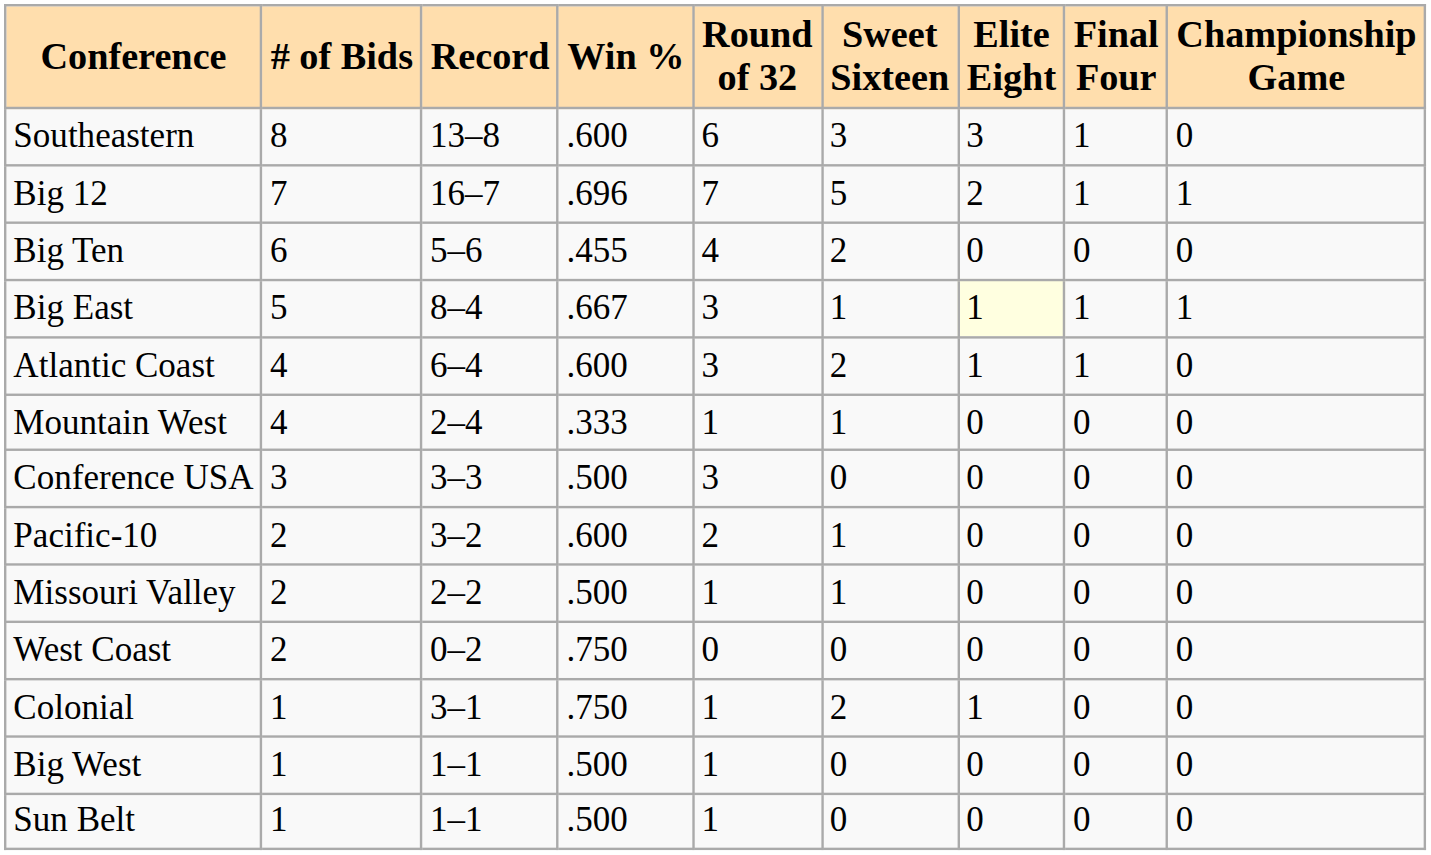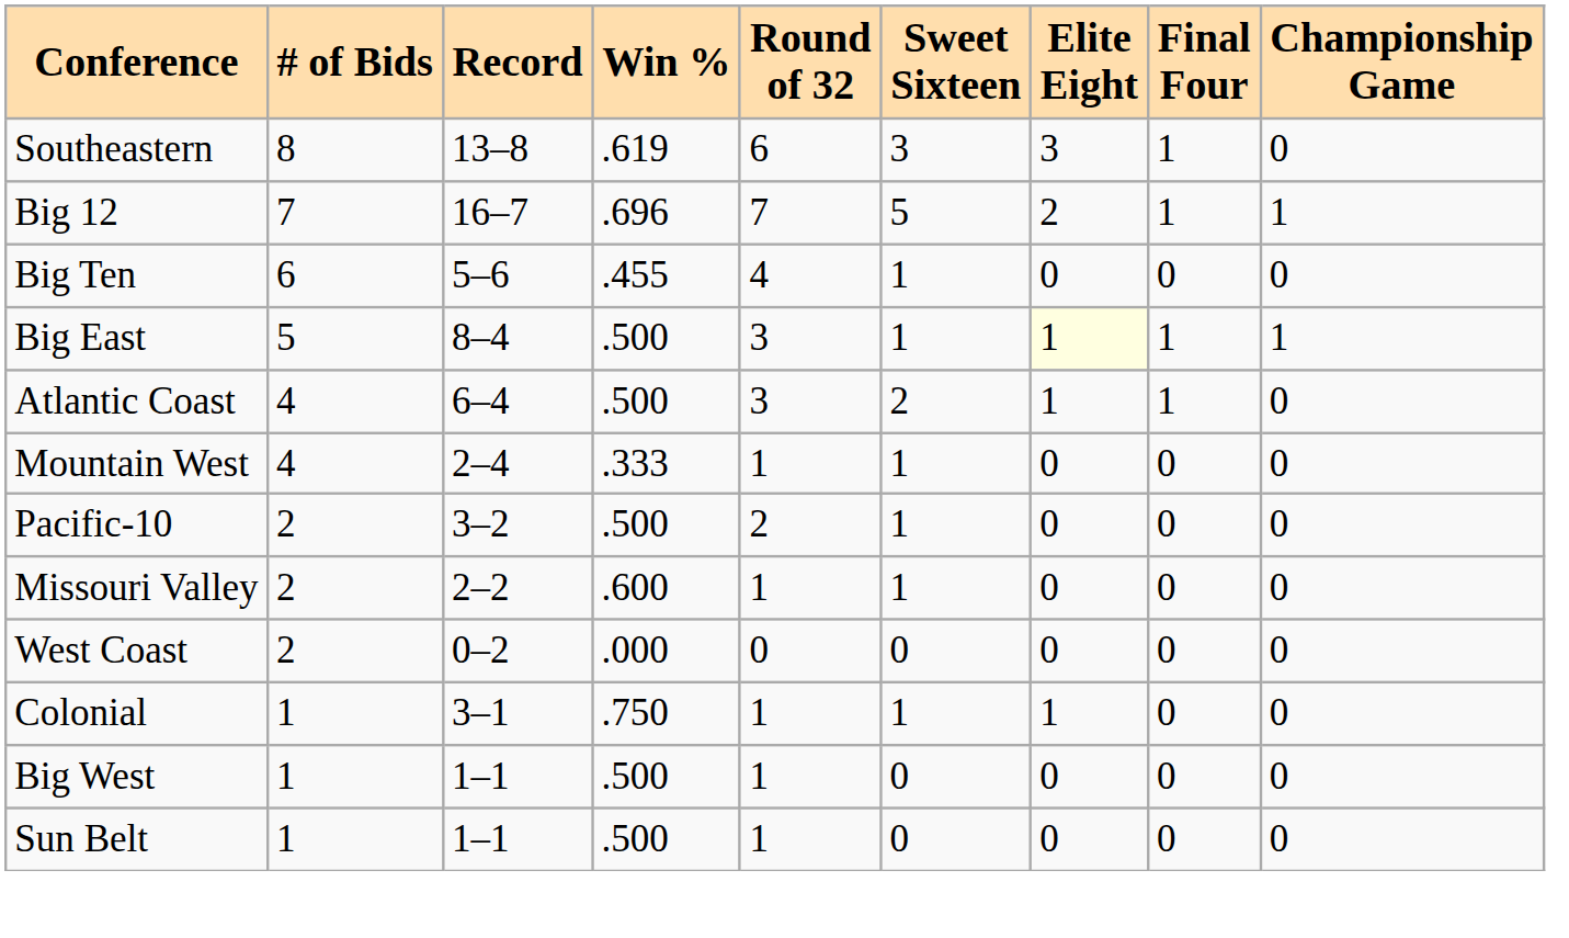 <table class="wikitable sortable">
 <tr>
 <th style="background-color:#FFDEAD;">Conference</th>
 <th style="background-color:#FFDEAD;"># of Bids</th>
 <th style="background-color:#FFDEAD;">Record</th>
 <th style="background-color:#FFDEAD;">Win %</th>
 <th style="background-color:#FFDEAD;">Round<br> of 32</th>
 <th style="background-color:#FFDEAD;">Sweet<br> Sixteen</th>
 <th style="background-color:#FFDEAD;">Elite<br> Eight</th>
 <th style="background-color:#FFDEAD;">Final<br> Four</th>
 <th style="background-color:#FFDEAD;">Championship<br> Game</th>
 </tr>
 <tr style="font-size:11pt"  valign="bottom">
 <td height="15">Southeastern</td>
 <td>8</td>
 <td>13–8</td>
-<td>.600</td>
+<td>.619</td>
 <td>6</td>
 <td>3</td>
 <td>3</td>
 <td>1</td>
 <td>0</td>
 </tr>
 <tr style="font-size:11pt"  valign="bottom">
 <td height="15">Big 12</td>
 <td>7</td>
 <td>16–7</td>
 <td>.696</td>
 <td>7</td>
 <td>5</td>
 <td>2</td>
 <td>1</td>
 <td>1</td>
 </tr>
 <tr style="font-size:11pt"  valign="bottom">
 <td height="15">Big Ten</td>
 <td>6</td>
 <td>5–6</td>
 <td>.455</td>
 <td>4</td>
-<td>2</td>
+<td>1</td>
 <td>0</td>
 <td>0</td>
 <td>0</td>
 </tr>
 <tr style="font-size:11pt"  valign="bottom">
 <td height="15">Big East</td>
 <td>5</td>
 <td>8–4</td>
-<td>.667</td>
+<td>.500</td>
 <td>3</td>
 <td>1</td>
 <td style="background: lightyellow;">1</td>
 <td>1</td>
 <td>1</td>
 </tr>
 <tr style="font-size:11pt"  valign="bottom">
 <td height="15">Atlantic Coast</td>
 <td>4</td>
 <td>6–4</td>
-<td>.600</td>
+<td>.500</td>
 <td>3</td>
 <td>2</td>
 <td>1</td>
 <td>1</td>
 <td>0</td>
 </tr>
 <tr style="font-size:11pt"  valign="bottom">
 <td height="15">Mountain West</td>
 <td>4</td>
 <td>2–4</td>
 <td>.333</td>
 <td>1</td>
 <td>1</td>
 <td>0</td>
 <td>0</td>
 <td>0</td>
 </tr>
 <tr style="font-size:11pt"  valign="bottom">
-<td height="15">Conference USA</td>
-<td>3</td>
-<td>3–3</td>
-<td>.500</td>
-<td>3</td>
-<td>0</td>
-<td>0</td>
-<td>0</td>
-<td>0</td>
-</tr>
-<tr style="font-size:11pt"  valign="bottom">
 <td height="15">Pacific-10</td>
 <td>2</td>
 <td>3–2</td>
-<td>.600</td>
+<td>.500</td>
 <td>2</td>
 <td>1</td>
 <td>0</td>
 <td>0</td>
 <td>0</td>
 </tr>
 <tr style="font-size:11pt"  valign="bottom">
 <td height="15">Missouri Valley</td>
 <td>2</td>
 <td>2–2</td>
-<td>.500</td>
+<td>.600</td>
 <td>1</td>
 <td>1</td>
 <td>0</td>
 <td>0</td>
 <td>0</td>
 </tr>
 <tr style="font-size:11pt"  valign="bottom">
 <td height="15">West Coast</td>
 <td>2</td>
 <td>0–2</td>
-<td>.750</td>
+<td>.000</td>
 <td>0</td>
 <td>0</td>
 <td>0</td>
 <td>0</td>
 <td>0</td>
 </tr>
 <tr style="font-size:11pt"  valign="bottom">
 <td height="15">Colonial</td>
 <td>1</td>
 <td>3–1</td>
 <td>.750</td>
 <td>1</td>
-<td>2</td>
+<td>1</td>
 <td>1</td>
 <td>0</td>
 <td>0</td>
 </tr>
 <tr style="font-size:11pt"  valign="bottom">
 <td height="15">Big West</td>
 <td>1</td>
 <td>1–1</td>
 <td>.500</td>
 <td>1</td>
 <td>0</td>
 <td>0</td>
 <td>0</td>
 <td>0</td>
 </tr>
 <tr style="font-size:11pt"  valign="bottom">
 <td height="15">Sun Belt</td>
 <td>1</td>
 <td>1–1</td>
 <td>.500</td>
 <td>1</td>
 <td>0</td>
 <td>0</td>
 <td>0</td>
 <td>0</td>
 </tr>
 </table>
